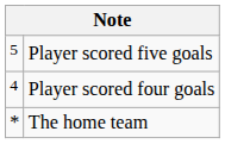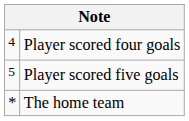 <table class="wikitable">
 <tr>
 <th colspan="2">Note</th>
+</tr>
+<tr>
+<td align="left"><sup>4</sup></td>
+<td align="left">Player scored four goals</td>
 </tr>
 <tr>
 <td align="left"><sup>5</sup></td>
 <td align="left">Player scored five goals</td>
 </tr>
 <tr>
-<td align="left"><sup>4</sup></td>
-<td align="left">Player scored four goals</td>
-</tr>
-<tr>
 <td align="left">*</td>
 <td align="left">The home team</td>
 </tr>
 </table>
